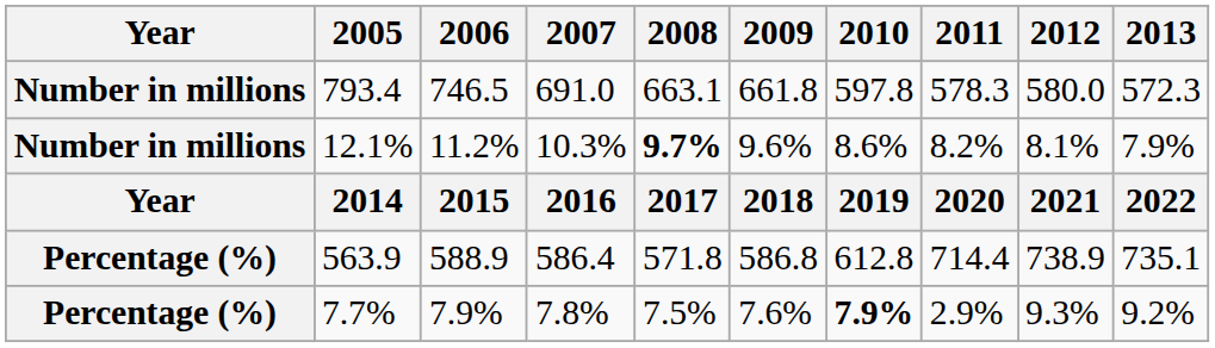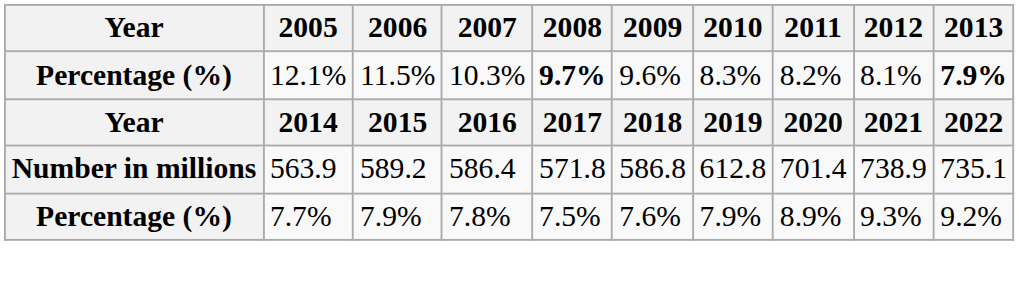 <table class="wikitable">
 <tr>
 <th>Year</th>
 <th>2005</th>
 <th>2006</th>
 <th>2007</th>
 <th>2008</th>
 <th>2009</th>
 <th>2010</th>
 <th>2011</th>
 <th>2012</th>
 <th>2013</th>
 </tr>
 <tr>
-<th>Number in millions</th>
-<td>793.4</td>
-<td>746.5</td>
-<td>691.0</td>
-<td>663.1</td>
-<td>661.8</td>
-<td>597.8</td>
-<td>578.3</td>
-<td>580.0</td>
-<td>572.3</td>
-</tr>
-<tr>
-<th>Number in millions</th>
+<th>Percentage (%)</th>
 <td>12.1%</td>
-<td>11.2%</td>
+<td>11.5%</td>
 <td>10.3%</td>
 <td><strong>9.7%</strong></td>
 <td>9.6%</td>
-<td>8.6%</td>
+<td>8.3%</td>
 <td>8.2%</td>
 <td>8.1%</td>
-<td>7.9%</td>
+<td><strong>7.9%</strong></td>
 </tr>
 <tr>
 <th>Year</th>
 <th>2014</th>
 <th>2015</th>
 <th>2016</th>
 <th>2017</th>
 <th>2018</th>
 <th>2019</th>
 <th>2020</th>
 <th>2021</th>
 <th>2022</th>
 </tr>
 <tr>
-<th>Percentage (%)</th>
+<th>Number in millions</th>
 <td>563.9</td>
-<td>588.9</td>
+<td>589.2</td>
 <td>586.4</td>
 <td>571.8</td>
 <td>586.8</td>
 <td>612.8</td>
-<td>714.4</td>
+<td>701.4</td>
 <td>738.9</td>
 <td>735.1</td>
 </tr>
 <tr>
 <th>Percentage (%)</th>
 <td>7.7%</td>
 <td>7.9%</td>
 <td>7.8%</td>
 <td>7.5%</td>
 <td>7.6%</td>
-<td><strong>7.9%</strong></td>
-<td>2.9%</td>
+<td>7.9%</td>
+<td>8.9%</td>
 <td>9.3%</td>
 <td>9.2%</td>
 </tr>
 </table>
